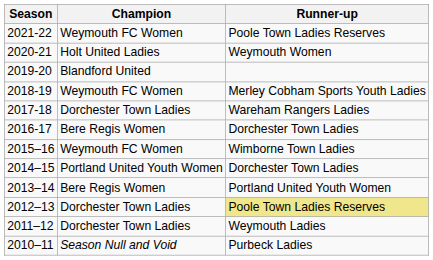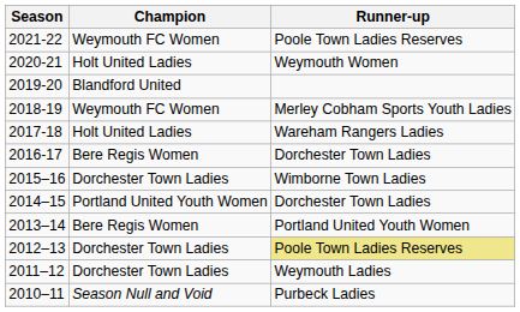 <table class=wikitable>
 <tr>
 <th>Season</th>
 <th>Champion</th>
 <th>Runner-up</th>
 </tr>
 <tr>
 <td>2021-22</td>
 <td>Weymouth FC Women</td>
 <td>Poole Town Ladies Reserves</td>
 </tr>
 <tr>
 <td>2020-21</td>
 <td>Holt United Ladies</td>
 <td>Weymouth Women</td>
 </tr>
 <tr>
 <td>2019-20</td>
 <td>Blandford United</td>
 </tr>
 <tr>
 <td>2018-19</td>
 <td>Weymouth FC Women</td>
 <td>Merley Cobham Sports Youth Ladies</td>
 </tr>
 <tr>
 <td>2017-18</td>
-<td>Dorchester Town Ladies</td>
+<td>Holt United Ladies</td>
 <td>Wareham Rangers Ladies</td>
 </tr>
 <tr>
 <td>2016-17</td>
 <td>Bere Regis Women</td>
 <td>Dorchester Town Ladies</td>
 </tr>
 <tr>
 <td>2015–16</td>
-<td>Weymouth FC Women</td>
+<td>Dorchester Town Ladies</td>
 <td>Wimborne Town Ladies</td>
 </tr>
 <tr>
 <td>2014–15</td>
 <td>Portland United Youth Women</td>
 <td>Dorchester Town Ladies</td>
 </tr>
 <tr>
 <td>2013–14</td>
 <td>Bere Regis Women</td>
 <td>Portland United Youth Women</td>
 </tr>
 <tr>
 <td>2012–13</td>
 <td>Dorchester Town Ladies</td>
 <td style="background: khaki;">Poole Town Ladies Reserves</td>
 </tr>
 <tr>
 <td>2011–12</td>
 <td>Dorchester Town Ladies</td>
 <td>Weymouth Ladies</td>
 </tr>
 <tr>
 <td>2010–11</td>
 <td><em>Season Null and Void</em></td>
 <td>Purbeck Ladies</td>
 </tr>
 </table>
